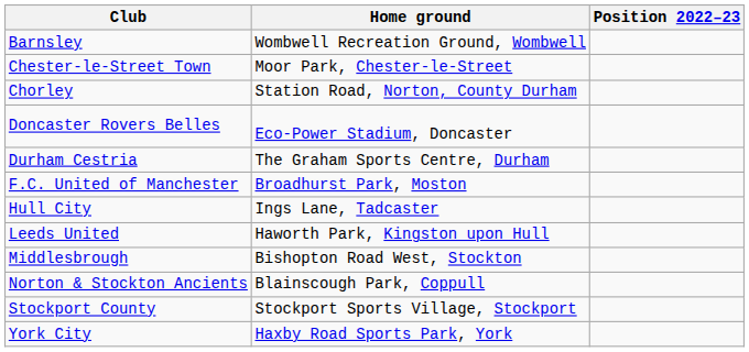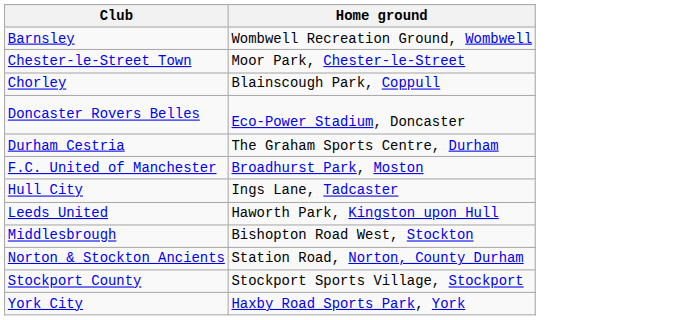 <table class="wikitable sortable" style="text-align:center;">
 <tr>
 <th>Club</th>
 <th>Home ground</th>
-<th>Position <a href='#'>2022–23</a></th>
 </tr>
 <tr>
 <td style="text-align:left;"><a href='#'>Barnsley</a></td>
 <td style="text-align:left;">Wombwell Recreation Ground, <a href='#'>Wombwell</a></td>
-<td></td>
 </tr>
 <tr>
 <td style="text-align:left;"><a href='#'>Chester-le-Street Town</a></td>
 <td style="text-align:left;">Moor Park, <a href='#'>Chester-le-Street</a></td>
-<td></td>
 </tr>
 <tr>
 <td style="text-align:left;"><a href='#'>Chorley</a></td>
-<td style="text-align:left;">Station Road, <a href='#'>Norton, County Durham</a></td>
-<td></td>
+<td style="text-align:left;">Blainscough Park, <a href='#'>Coppull</a></td>
 </tr>
 <tr>
 <td style="text-align:left;"><a href='#'>Doncaster Rovers Belles</a></td>
 <td style="text-align:left;"><br><a href='#'>Eco-Power Stadium</a>, Doncaster</td>
-<td></td>
 </tr>
 <tr>
 <td style="text-align:left;"><a href='#'>Durham Cestria</a></td>
 <td style="text-align:left;">The Graham Sports Centre, <a href='#'>Durham</a></td>
-<td></td>
 </tr>
 <tr>
 <td style="text-align:left;"><a href='#'>F.C. United of Manchester</a></td>
 <td style="text-align:left;"><a href='#'>Broadhurst Park</a>, <a href='#'>Moston</a></td>
-<td></td>
 </tr>
 <tr>
 <td style="text-align:left;"><a href='#'>Hull City</a></td>
 <td style="text-align:left;">Ings Lane, <a href='#'>Tadcaster</a></td>
-<td></td>
 </tr>
 <tr>
 <td style="text-align:left;"><a href='#'>Leeds United</a></td>
 <td style="text-align:left;">Haworth Park, <a href='#'>Kingston upon Hull</a></td>
-<td></td>
 </tr>
 <tr>
 <td style="text-align:left;"><a href='#'>Middlesbrough</a></td>
 <td style="text-align:left;">Bishopton Road West, <a href='#'>Stockton</a></td>
-<td></td>
 </tr>
 <tr>
 <td style="text-align:left;"><a href='#'>Norton & Stockton Ancients</a></td>
-<td style="text-align:left;">Blainscough Park, <a href='#'>Coppull</a></td>
-<td></td>
+<td style="text-align:left;">Station Road, <a href='#'>Norton, County Durham</a></td>
 </tr>
 <tr>
 <td style="text-align:left;"><a href='#'>Stockport County</a></td>
 <td style="text-align:left;">Stockport Sports Village, <a href='#'>Stockport</a></td>
-<td></td>
 </tr>
 <tr>
 <td style="text-align:left;"><a href='#'>York City</a></td>
 <td style="text-align:left;"><a href='#'>Haxby Road Sports Park</a>, <a href='#'>York</a></td>
-<td></td>
 </tr>
 </table>
